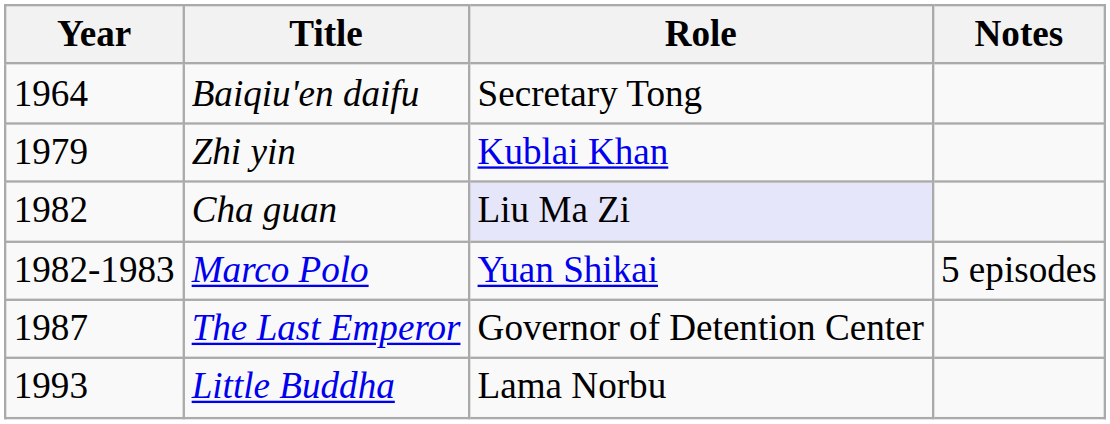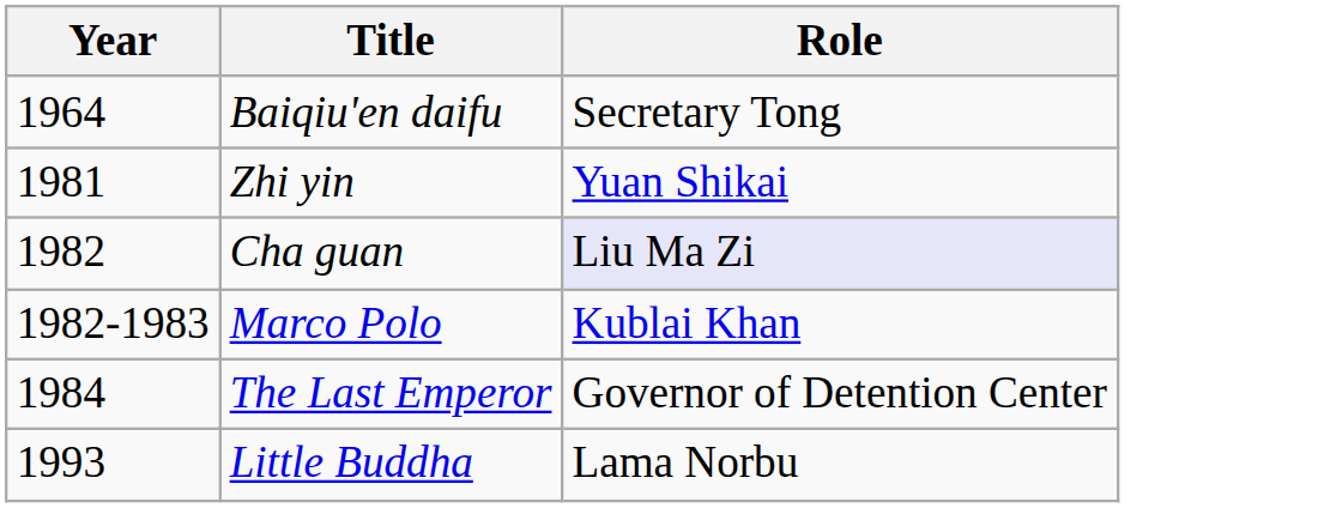 <table class="wikitable">
 <tr>
 <th>Year</th>
 <th>Title</th>
 <th>Role</th>
-<th>Notes</th>
 </tr>
 <tr>
 <td>1964</td>
 <td><em>Baiqiu'en daifu</em></td>
 <td>Secretary Tong</td>
-<td></td>
 </tr>
 <tr>
-<td>1979</td>
+<td>1981</td>
 <td><em>Zhi yin</em></td>
-<td><a href='#'>Kublai Khan</a></td>
-<td></td>
+<td><a href='#'>Yuan Shikai</a></td>
 </tr>
 <tr>
 <td>1982</td>
 <td><em>Cha guan</em></td>
 <td style="background: lavender;">Liu Ma Zi</td>
-<td></td>
 </tr>
 <tr>
 <td>1982-1983</td>
 <td><em><a href='#'>Marco Polo</a></em></td>
-<td><a href='#'>Yuan Shikai</a></td>
-<td>5 episodes</td>
+<td><a href='#'>Kublai Khan</a></td>
 </tr>
 <tr>
-<td>1987</td>
+<td>1984</td>
 <td><em><a href='#'>The Last Emperor</a></em></td>
 <td>Governor of Detention Center</td>
-<td></td>
 </tr>
 <tr>
 <td>1993</td>
 <td><em><a href='#'>Little Buddha</a></em></td>
 <td>Lama Norbu</td>
-<td></td>
 </tr>
 </table>
